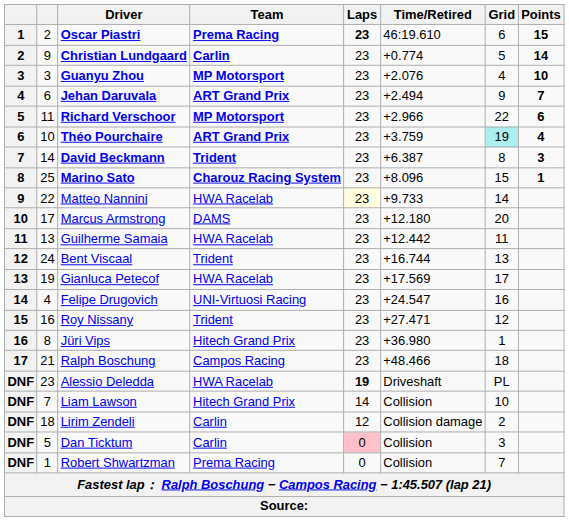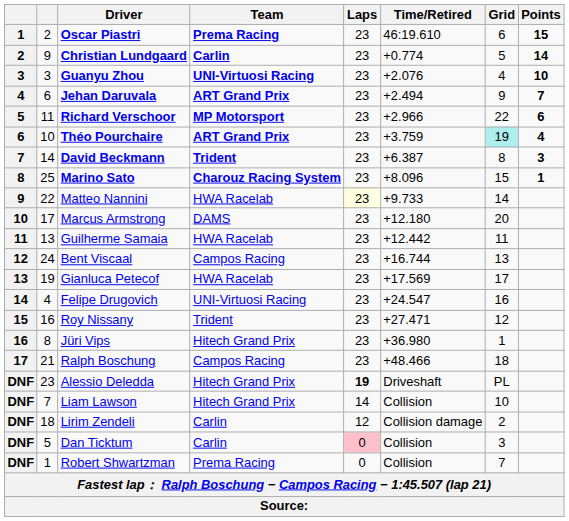 <table class="wikitable" style="font-size: 85%;">
 <tr>
 <th></th>
 <th></th>
 <th>Driver</th>
 <th>Team</th>
 <th>Laps</th>
 <th>Time/Retired</th>
 <th>Grid</th>
 <th>Points</th>
 </tr>
 <tr>
 <th>1</th>
 <td align="center">2</td>
 <td> <strong><a href='#'>Oscar Piastri</a></strong></td>
 <td><strong><a href='#'>Prema Racing</a></strong></td>
-<td align="center"><strong>23</strong></td>
+<td align="center">23</td>
 <td>46:19.610</td>
 <td align="center">6</td>
 <td align="center"><strong>15</strong></td>
 </tr>
 <tr>
 <th>2</th>
 <td align="center">9</td>
 <td> <strong><a href='#'>Christian Lundgaard</a></strong></td>
 <td><strong><a href='#'>Carlin</a></strong></td>
 <td align="center">23</td>
 <td>+0.774</td>
 <td align="center">5</td>
 <td align="center"><strong>14</strong></td>
 </tr>
 <tr>
 <th>3</th>
 <td align="center">3</td>
 <td> <strong><a href='#'>Guanyu Zhou</a></strong></td>
-<td><strong><a href='#'>MP Motorsport</a></strong></td>
+<td><strong><a href='#'>UNI-Virtuosi Racing</a></strong></td>
 <td align="center">23</td>
 <td>+2.076</td>
 <td align="center">4</td>
 <td align="center"><strong>10</strong></td>
 </tr>
 <tr>
 <th>4</th>
 <td align="center">6</td>
 <td> <strong><a href='#'>Jehan Daruvala</a></strong></td>
 <td><strong><a href='#'>ART Grand Prix</a></strong></td>
 <td align="center">23</td>
 <td>+2.494</td>
 <td align="center">9</td>
 <td align="center"><strong>7</strong></td>
 </tr>
 <tr>
 <th>5</th>
 <td align="center">11</td>
 <td> <strong><a href='#'>Richard Verschoor</a></strong></td>
 <td><strong><a href='#'>MP Motorsport</a></strong></td>
 <td align="center">23</td>
 <td>+2.966</td>
 <td align="center">22</td>
 <td align="center"><strong>6</strong></td>
 </tr>
 <tr>
 <th>6</th>
 <td align="center">10</td>
 <td> <strong><a href='#'>Théo Pourchaire</a></strong></td>
 <td><strong><a href='#'>ART Grand Prix</a></strong></td>
 <td align="center">23</td>
 <td>+3.759</td>
 <td align="center" style="background: paleturquoise;">19</td>
 <td align="center"><strong>4</strong></td>
 </tr>
 <tr>
 <th>7</th>
 <td align="center">14</td>
 <td> <strong><a href='#'>David Beckmann</a></strong></td>
 <td><strong><a href='#'>Trident</a></strong></td>
 <td align="center">23</td>
 <td>+6.387</td>
 <td align="center">8</td>
 <td align="center"><strong>3</strong></td>
 </tr>
 <tr>
 <th>8</th>
 <td align="center">25</td>
 <td> <strong><a href='#'>Marino Sato</a></strong></td>
 <td><strong><a href='#'>Charouz Racing System</a></strong></td>
 <td align="center">23</td>
 <td>+8.096</td>
 <td align="center">15</td>
 <td align="center"><strong>1</strong></td>
 </tr>
 <tr>
 <th>9</th>
 <td align="center">22</td>
 <td> <a href='#'>Matteo Nannini</a></td>
 <td><a href='#'>HWA Racelab</a></td>
 <td align="center" style="background: lightyellow;">23</td>
 <td>+9.733</td>
 <td align="center">14</td>
 <td align="center"></td>
 </tr>
 <tr>
 <th>10</th>
 <td align="center">17</td>
 <td> <a href='#'>Marcus Armstrong</a></td>
 <td><a href='#'>DAMS</a></td>
 <td align="center">23</td>
 <td>+12.180</td>
 <td align="center">20</td>
 <td align="center"></td>
 </tr>
 <tr>
 <th>11</th>
 <td align="center">13</td>
 <td> <a href='#'>Guilherme Samaia</a></td>
 <td><a href='#'>HWA Racelab</a></td>
 <td align="center">23</td>
 <td>+12.442</td>
 <td align="center">11</td>
 <td align="center"></td>
 </tr>
 <tr>
 <th>12</th>
 <td align="center">24</td>
 <td> <a href='#'>Bent Viscaal</a></td>
-<td><a href='#'>Trident</a></td>
+<td><a href='#'>Campos Racing</a></td>
 <td align="center">23</td>
 <td>+16.744</td>
 <td align="center">13</td>
 <td align="center"></td>
 </tr>
 <tr>
 <th>13</th>
 <td align="center">19</td>
 <td> <a href='#'>Gianluca Petecof</a></td>
 <td><a href='#'>HWA Racelab</a></td>
 <td align="center">23</td>
 <td>+17.569</td>
 <td align="center">17</td>
 <td align="center"></td>
 </tr>
 <tr>
 <th>14</th>
 <td align="center">4</td>
 <td> <a href='#'>Felipe Drugovich</a></td>
 <td><a href='#'>UNI-Virtuosi Racing</a></td>
 <td align="center">23</td>
 <td>+24.547</td>
 <td align="center">16</td>
 <td align="center"></td>
 </tr>
 <tr>
 <th>15</th>
 <td align="center">16</td>
 <td> <a href='#'>Roy Nissany</a></td>
 <td><a href='#'>Trident</a></td>
 <td align="center">23</td>
 <td>+27.471</td>
 <td align="center">12</td>
 <td align="center"></td>
 </tr>
 <tr>
 <th>16</th>
 <td align="center">8</td>
 <td> <a href='#'>Jüri Vips</a></td>
 <td><a href='#'>Hitech Grand Prix</a></td>
 <td align="center">23</td>
 <td>+36.980</td>
 <td align="center">1</td>
 <td align="center"></td>
 </tr>
 <tr>
 <th>17</th>
 <td align="center">21</td>
 <td> <a href='#'>Ralph Boschung</a></td>
 <td><a href='#'>Campos Racing</a></td>
 <td align="center">23</td>
 <td>+48.466</td>
 <td align="center">18</td>
 <td align="center"></td>
 </tr>
 <tr>
 <th>DNF</th>
 <td align="center">23</td>
 <td> <a href='#'>Alessio Deledda</a></td>
-<td><a href='#'>HWA Racelab</a></td>
+<td><a href='#'>Hitech Grand Prix</a></td>
 <td align="center"><strong>19</strong></td>
 <td>Driveshaft</td>
 <td align="center">PL</td>
 <td align="center"></td>
 </tr>
 <tr>
 <th>DNF</th>
 <td align="center">7</td>
 <td> <a href='#'>Liam Lawson</a></td>
 <td><a href='#'>Hitech Grand Prix</a></td>
 <td align="center">14</td>
 <td>Collision</td>
 <td align="center">10</td>
 <td align="center"></td>
 </tr>
 <tr>
 <th>DNF</th>
 <td align="center">18</td>
 <td> <a href='#'>Lirim Zendeli</a></td>
 <td><a href='#'>Carlin</a></td>
 <td align="center">12</td>
 <td>Collision damage</td>
 <td align="center">2</td>
 <td align="center"></td>
 </tr>
 <tr>
 <th>DNF</th>
 <td align="center">5</td>
 <td> <a href='#'>Dan Ticktum</a></td>
 <td><a href='#'>Carlin</a></td>
 <td align="center" style="background: pink;">0</td>
 <td>Collision</td>
 <td align="center">3</td>
 <td align="center"></td>
 </tr>
 <tr>
 <th>DNF</th>
 <td align="center">1</td>
 <td> <a href='#'>Robert Shwartzman</a></td>
 <td><a href='#'>Prema Racing</a></td>
 <td align="center">0</td>
 <td>Collision</td>
 <td align="center">7</td>
 <td align="center"></td>
 </tr>
 <tr>
 <th colspan="8" align="center"><em>Fastest lap：  <a href='#'>Ralph Boschung</a> − <a href='#'>Campos Racing</a> − 1:45.507 (lap 21)</em></th>
 </tr>
 <tr>
 <th colspan="8">Source:</th>
 </tr>
 </table>
